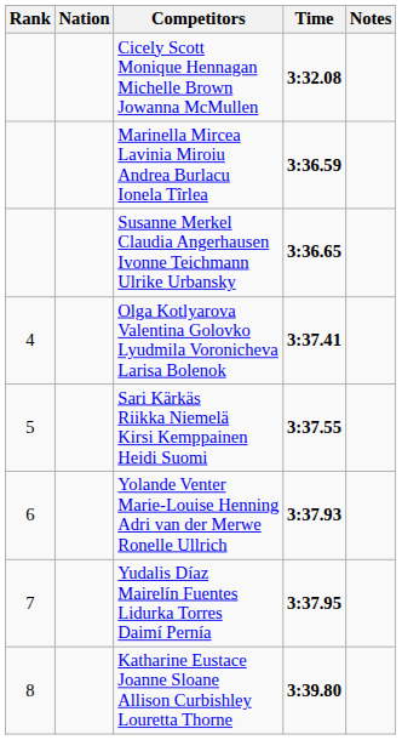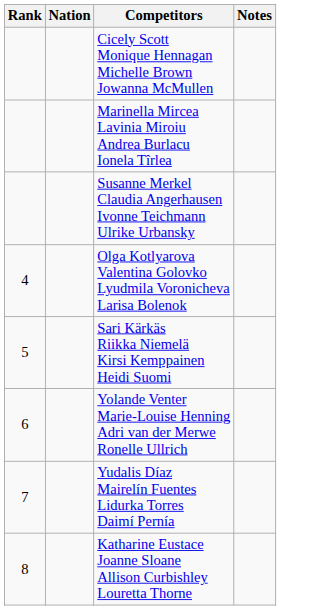 <table class="wikitable sortable" style="text-align:center">
 <tr>
 <th>Rank</th>
 <th>Nation</th>
 <th>Competitors</th>
-<th>Time</th>
 <th>Notes</th>
 </tr>
 <tr>
 <td></td>
 <td align=left></td>
 <td align=left><a href='#'>Cicely Scott</a><br><a href='#'>Monique Hennagan</a><br><a href='#'>Michelle Brown</a><br><a href='#'>Jowanna McMullen</a></td>
-<td><strong>3:32.08</strong></td>
 <td></td>
 </tr>
 <tr>
 <td></td>
 <td align=left></td>
 <td align=left><a href='#'>Marinella Mircea</a><br><a href='#'>Lavinia Miroiu</a><br><a href='#'>Andrea Burlacu</a><br><a href='#'>Ionela Tîrlea</a></td>
-<td><strong>3:36.59</strong></td>
 <td></td>
 </tr>
 <tr>
 <td></td>
 <td align=left></td>
 <td align=left><a href='#'>Susanne Merkel</a><br><a href='#'>Claudia Angerhausen</a><br><a href='#'>Ivonne Teichmann</a><br><a href='#'>Ulrike Urbansky</a></td>
-<td><strong>3:36.65</strong></td>
 <td></td>
 </tr>
 <tr>
 <td>4</td>
 <td align=left></td>
 <td align=left><a href='#'>Olga Kotlyarova</a><br><a href='#'>Valentina Golovko</a><br><a href='#'>Lyudmila Voronicheva</a><br><a href='#'>Larisa Bolenok</a></td>
-<td><strong>3:37.41</strong></td>
 <td></td>
 </tr>
 <tr>
 <td>5</td>
 <td align=left></td>
 <td align=left><a href='#'>Sari Kärkäs</a><br><a href='#'>Riikka Niemelä</a><br><a href='#'>Kirsi Kemppainen</a><br><a href='#'>Heidi Suomi</a></td>
-<td><strong>3:37.55</strong></td>
 <td></td>
 </tr>
 <tr>
 <td>6</td>
 <td align=left></td>
 <td align=left><a href='#'>Yolande Venter</a><br><a href='#'>Marie-Louise Henning</a><br><a href='#'>Adri van der Merwe</a><br><a href='#'>Ronelle Ullrich</a></td>
-<td><strong>3:37.93</strong></td>
 <td></td>
 </tr>
 <tr>
 <td>7</td>
 <td align=left></td>
 <td align=left><a href='#'>Yudalis Díaz</a><br><a href='#'>Mairelín Fuentes</a><br><a href='#'>Lidurka Torres</a><br><a href='#'>Daimí Pernía</a></td>
-<td><strong>3:37.95</strong></td>
 <td></td>
 </tr>
 <tr>
 <td>8</td>
 <td align=left></td>
 <td align=left><a href='#'>Katharine Eustace</a><br><a href='#'>Joanne Sloane</a><br><a href='#'>Allison Curbishley</a><br><a href='#'>Louretta Thorne</a></td>
-<td><strong>3:39.80</strong></td>
 <td></td>
 </tr>
 </table>
